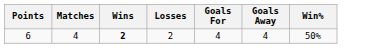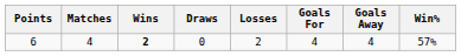 <table class="wikitable" style="font-size: 95%; text-align: center;">
 <tr>
 <th width=60>Points</th>
 <th width=60>Matches</th>
 <th width=60>Wins</th>
+<th width=60>Draws</th>
 <th width=60>Losses</th>
 <th width=60>Goals For</th>
 <th width=60>Goals Away</th>
 <th width=60>Win%</th>
 </tr>
 <tr>
 <td>6</td>
 <td>4</td>
 <td><strong>2</strong></td>
+<td>0</td>
 <td>2</td>
 <td>4</td>
 <td>4</td>
-<td>50%</td>
+<td>57%</td>
 </tr>
 </table>
